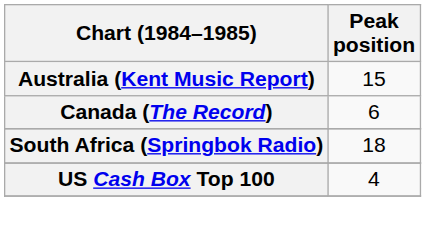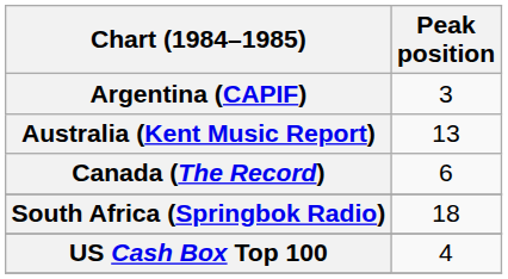 <table class="wikitable sortable plainrowheaders" style="text-align:center">
 <tr>
 <th>Chart (1984–1985)</th>
 <th>Peak<br>position</th>
 </tr>
 <tr>
+<th scope="row">Argentina (<a href='#'>CAPIF</a>)</th>
+<td>3</td>
+</tr>
+<tr>
 <th scope="row">Australia (<a href='#'>Kent Music Report</a>)</th>
-<td>15</td>
+<td>13</td>
 </tr>
 <tr>
 <th scope="row">Canada (<em><a href='#'>The Record</a></em>)</th>
 <td>6</td>
 </tr>
 <tr>
 </tr>
 <tr>
 </tr>
 <tr>
 <th scope="row">South Africa (<a href='#'>Springbok Radio</a>)</th>
 <td>18</td>
 </tr>
 <tr>
 </tr>
 <tr>
 </tr>
 <tr>
 <th scope="row">US <em><a href='#'>Cash Box</a></em> Top 100</th>
 <td>4</td>
 </tr>
 <tr>
 </tr>
 </table>
